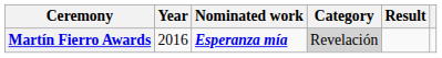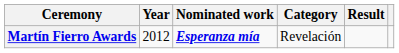 <table class="wikitable plainrowheaders sortable">
 <tr>
 <th scope="col">Ceremony</th>
 <th scope="col">Year</th>
 <th scope="col">Nominated work</th>
 <th scope="col">Category</th>
 <th scope="col">Result</th>
 <th scope="col" class="unsortable"></th>
 </tr>
 <tr>
 <th scope="row" rowspan="2"><a href='#'>Martín Fierro Awards</a></th>
-<td>2016</td>
+<td>2012</td>
 <td><strong><em><a href='#'>Esperanza mía</a></em></strong></td>
-<td style="background: lightgrey;">Revelación</td>
+<td>Revelación</td>
 <td></td>
 <td></td>
 </tr>
 </table>
